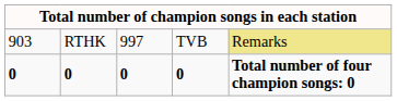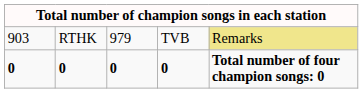 <table class="wikitable">
 <tr>
 <th style="background:snow; color:black" colspan="5"><strong>Total number of champion songs in each station</strong></th>
 </tr>
 <tr>
 <td width="50">903</td>
 <td width="50">RTHK</td>
-<td width="50">997</td>
+<td width="50">979</td>
 <td width="50">TVB</td>
 <td width="160" style="background: khaki;">Remarks</td>
 </tr>
 <tr>
 <td><strong>0</strong></td>
 <td><strong>0</strong></td>
 <td><strong>0</strong></td>
 <td><strong>0</strong></td>
 <td><strong>Total number of four champion songs: 0</strong></td>
 </tr>
 </table>
